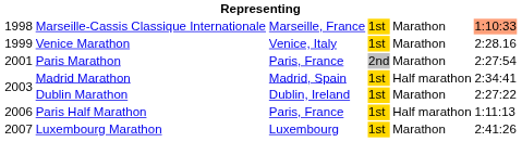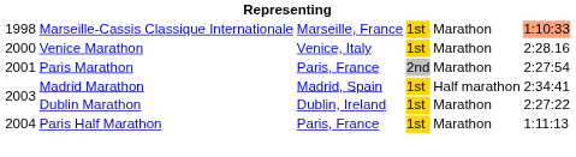 <table>
 <tr>
 <th colspan="6">Representing </th>
 </tr>
 <tr>
 <td>1998</td>
 <td><a href='#'>Marseille-Cassis Classique Internationale</a></td>
 <td><a href='#'>Marseille, France</a></td>
 <td bgcolor="gold">1st</td>
 <td>Marathon</td>
 <td style="background: lightsalmon;">1:10:33</td>
 </tr>
 <tr>
-<td>1999</td>
+<td>2000</td>
 <td><a href='#'>Venice Marathon</a></td>
 <td><a href='#'>Venice, Italy</a></td>
 <td bgcolor="gold">1st</td>
 <td>Marathon</td>
 <td>2:28.16</td>
 </tr>
 <tr>
 <td>2001</td>
 <td><a href='#'>Paris Marathon</a></td>
 <td><a href='#'>Paris, France</a></td>
 <td bgcolor="silver">2nd</td>
 <td>Marathon</td>
 <td>2:27:54</td>
 </tr>
 <tr>
 <td rowspan=2>2003</td>
 <td><a href='#'>Madrid Marathon</a></td>
 <td><a href='#'>Madrid, Spain</a></td>
 <td bgcolor="gold">1st</td>
 <td>Half marathon</td>
 <td>2:34:41</td>
 </tr>
 <tr>
 <td><a href='#'>Dublin Marathon</a></td>
 <td><a href='#'>Dublin, Ireland</a></td>
 <td bgcolor="gold">1st</td>
 <td>Marathon</td>
 <td>2:27:22 </td>
 </tr>
 <tr>
-<td>2006</td>
+<td>2004</td>
 <td><a href='#'>Paris Half Marathon</a></td>
 <td><a href='#'>Paris, France</a></td>
 <td bgcolor="gold">1st</td>
-<td>Half marathon</td>
+<td>Marathon</td>
 <td>1:11:13 </td>
 </tr>
-<tr>
-<td>2007</td>
-<td><a href='#'>Luxembourg Marathon</a></td>
-<td><a href='#'>Luxembourg</a></td>
-<td bgcolor="gold">1st</td>
-<td>Marathon</td>
-<td>2:41:26</td>
-</tr>
 </table>
